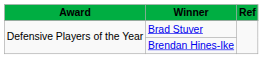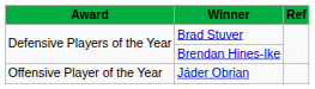 <table class="wikitable">
 <tr style="background:#cccccc;">
 <th style="background-color:#00AE42; color:#000000">Award</th>
 <th style="background-color:#00AE42; color:#000000">Winner</th>
 <th style="background-color:#00AE42; color:#000000">Ref</th>
 </tr>
 <tr>
 </tr>
 <tr>
 <td rowspan=2>Defensive Players of the Year</td>
 <td> <a href='#'>Brad Stuver</a></td>
 <td rowspan=2 style="text-align: center;"></td>
 </tr>
 <tr>
 <td> <a href='#'>Brendan Hines-Ike</a></td>
 </tr>
+<tr>
+<td>Offensive Player of the Year</td>
+<td> <a href='#'>Jáder Obrian</a></td>
+<td style="text-align: center;"></td>
+</tr>
 </table>
